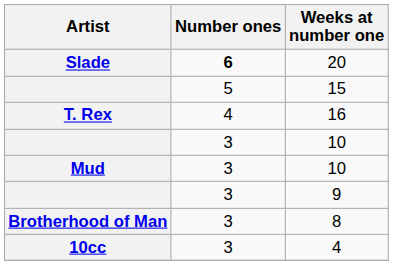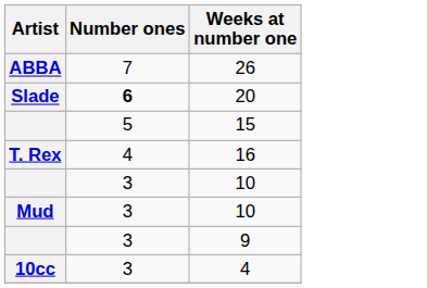 <table class="wikitable plainrowheaders sortable">
 <tr>
 <th scope=col>Artist</th>
 <th scope=col>Number ones</th>
 <th scope=col>Weeks at<br>number one</th>
+</tr>
+<tr>
+<th scope=row><a href='#'>ABBA</a></th>
+<td align=center>7</td>
+<td align=center>26</td>
 </tr>
 <tr>
 <th scope=row><a href='#'>Slade</a></th>
 <td align=center><strong>6</strong></td>
 <td align=center>20</td>
 </tr>
 <tr>
 <th scope=row></th>
 <td align=center>5</td>
 <td align=center>15</td>
 </tr>
 <tr>
 <th scope=row><a href='#'>T. Rex</a></th>
 <td align=center>4</td>
 <td align=center>16</td>
 </tr>
 <tr>
 <th scope=row></th>
 <td align=center>3</td>
 <td align=center>10</td>
 </tr>
 <tr>
 <th scope=row><a href='#'>Mud</a></th>
 <td align=center>3</td>
 <td align=center>10</td>
 </tr>
 <tr>
 <th scope=row></th>
 <td align=center>3</td>
 <td align=center>9</td>
 </tr>
 <tr>
-<th scope=row><a href='#'>Brotherhood of Man</a></th>
-<td align=center>3</td>
-<td align=center>8</td>
-</tr>
-<tr>
 <th scope=row><a href='#'>10cc</a></th>
 <td align=center>3</td>
 <td align=center>4</td>
 </tr>
 <tr>
 </tr>
 </table>
